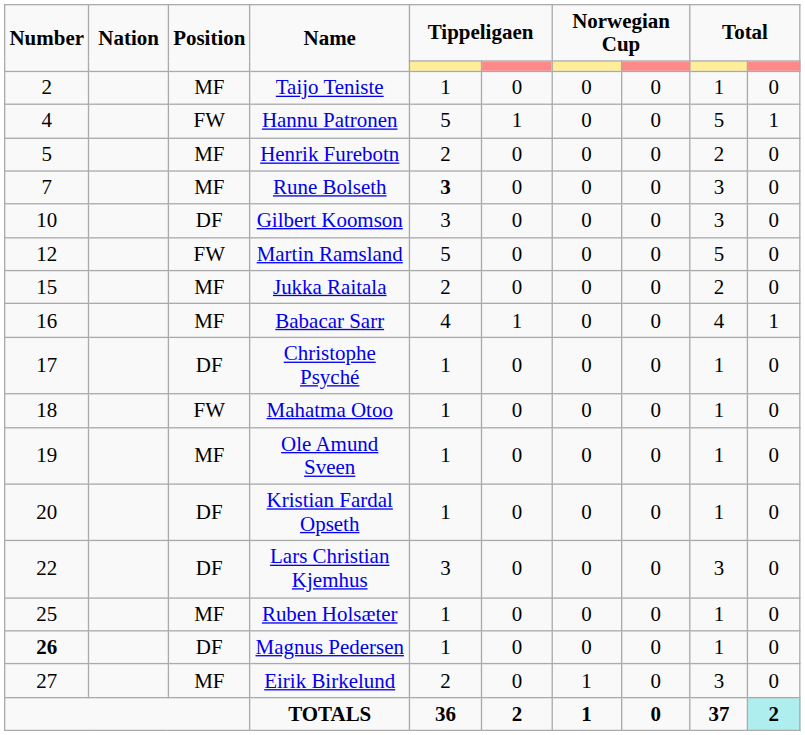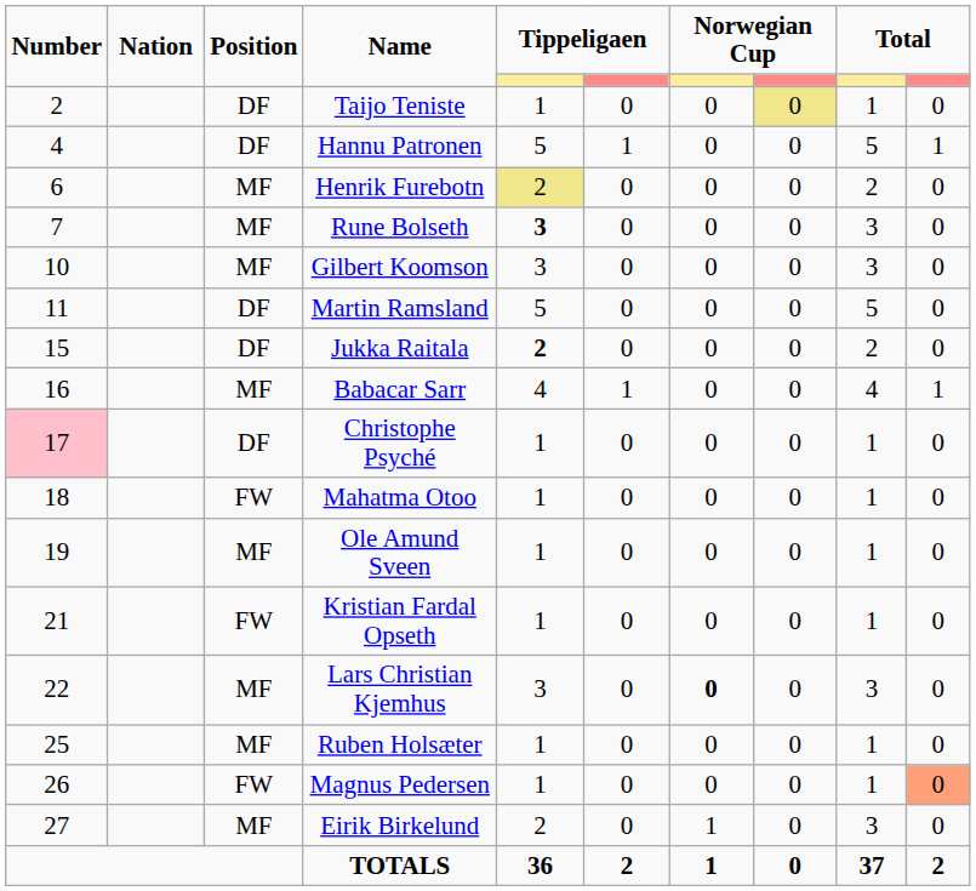 <table class="wikitable" style="font-size: 100%; text-align: center;">
 <tr>
 <td rowspan="2" width="10%" align="center"><strong>Number</strong></td>
 <td rowspan="2" width="10%" align="center"><strong>Nation</strong></td>
 <td rowspan="2" width="10%" align="center"><strong>Position</strong></td>
 <td rowspan="2" width="20%" align="center"><strong>Name</strong></td>
 <td colspan="2" align="center"><strong>Tippeligaen</strong></td>
 <td colspan="2" align="center"><strong>Norwegian Cup</strong></td>
 <td colspan="2" align="center"><strong>Total</strong></td>
 </tr>
 <tr>
 <th width=60 style="background: #FFEE99"></th>
 <th width=60 style="background: #FF8888"></th>
 <th width=60 style="background: #FFEE99"></th>
 <th width=60 style="background: #FF8888"></th>
 <th width=60 style="background: #FFEE99"></th>
 <th width=60 style="background: #FF8888"></th>
 </tr>
 <tr>
 <td>2</td>
 <td></td>
-<td>MF</td>
+<td>DF</td>
 <td><a href='#'>Taijo Teniste</a></td>
 <td>1</td>
 <td>0</td>
 <td>0</td>
-<td>0</td>
+<td style="background: khaki;">0</td>
 <td>1</td>
 <td>0</td>
 </tr>
 <tr>
 <td>4</td>
 <td></td>
-<td>FW</td>
+<td>DF</td>
 <td><a href='#'>Hannu Patronen</a></td>
 <td>5</td>
 <td>1</td>
 <td>0</td>
 <td>0</td>
 <td>5</td>
 <td>1</td>
 </tr>
 <tr>
-<td>5</td>
+<td>6</td>
 <td></td>
 <td>MF</td>
 <td><a href='#'>Henrik Furebotn</a></td>
-<td>2</td>
+<td style="background: khaki;">2</td>
 <td>0</td>
 <td>0</td>
 <td>0</td>
 <td>2</td>
 <td>0</td>
 </tr>
 <tr>
 <td>7</td>
 <td></td>
 <td>MF</td>
 <td><a href='#'>Rune Bolseth</a></td>
 <td><strong>3</strong></td>
 <td>0</td>
 <td>0</td>
 <td>0</td>
 <td>3</td>
 <td>0</td>
 </tr>
 <tr>
 <td>10</td>
 <td></td>
-<td>DF</td>
+<td>MF</td>
 <td><a href='#'>Gilbert Koomson</a></td>
 <td>3</td>
 <td>0</td>
 <td>0</td>
 <td>0</td>
 <td>3</td>
 <td>0</td>
 </tr>
 <tr>
-<td>12</td>
+<td>11</td>
 <td></td>
-<td>FW</td>
+<td>DF</td>
 <td><a href='#'>Martin Ramsland</a></td>
 <td>5</td>
 <td>0</td>
 <td>0</td>
 <td>0</td>
 <td>5</td>
 <td>0</td>
 </tr>
 <tr>
 <td>15</td>
 <td></td>
-<td>MF</td>
+<td>DF</td>
 <td><a href='#'>Jukka Raitala</a></td>
-<td>2</td>
+<td><strong>2</strong></td>
 <td>0</td>
 <td>0</td>
 <td>0</td>
 <td>2</td>
 <td>0</td>
 </tr>
 <tr>
 <td>16</td>
 <td></td>
 <td>MF</td>
 <td><a href='#'>Babacar Sarr</a></td>
 <td>4</td>
 <td>1</td>
 <td>0</td>
 <td>0</td>
 <td>4</td>
 <td>1</td>
 </tr>
 <tr>
-<td>17</td>
+<td style="background: pink;">17</td>
 <td></td>
 <td>DF</td>
 <td><a href='#'>Christophe Psyché</a></td>
 <td>1</td>
 <td>0</td>
 <td>0</td>
 <td>0</td>
 <td>1</td>
 <td>0</td>
 </tr>
 <tr>
 <td>18</td>
 <td></td>
 <td>FW</td>
 <td><a href='#'>Mahatma Otoo</a></td>
 <td>1</td>
 <td>0</td>
 <td>0</td>
 <td>0</td>
 <td>1</td>
 <td>0</td>
 </tr>
 <tr>
 <td>19</td>
 <td></td>
 <td>MF</td>
 <td><a href='#'>Ole Amund Sveen</a></td>
 <td>1</td>
 <td>0</td>
 <td>0</td>
 <td>0</td>
 <td>1</td>
 <td>0</td>
 </tr>
 <tr>
-<td>20</td>
+<td>21</td>
 <td></td>
-<td>DF</td>
+<td>FW</td>
 <td><a href='#'>Kristian Fardal Opseth</a></td>
 <td>1</td>
 <td>0</td>
 <td>0</td>
 <td>0</td>
 <td>1</td>
 <td>0</td>
 </tr>
 <tr>
 <td>22</td>
 <td></td>
-<td>DF</td>
+<td>MF</td>
 <td><a href='#'>Lars Christian Kjemhus</a></td>
 <td>3</td>
 <td>0</td>
-<td>0</td>
+<td><strong>0</strong></td>
 <td>0</td>
 <td>3</td>
 <td>0</td>
 </tr>
 <tr>
 <td>25</td>
 <td></td>
 <td>MF</td>
 <td><a href='#'>Ruben Holsæter</a></td>
 <td>1</td>
 <td>0</td>
 <td>0</td>
 <td>0</td>
 <td>1</td>
 <td>0</td>
 </tr>
 <tr>
-<td><strong>26</strong></td>
+<td>26</td>
 <td></td>
-<td>DF</td>
+<td>FW</td>
 <td><a href='#'>Magnus Pedersen</a></td>
 <td>1</td>
 <td>0</td>
 <td>0</td>
 <td>0</td>
 <td>1</td>
-<td>0</td>
+<td style="background: lightsalmon;">0</td>
 </tr>
 <tr>
 <td>27</td>
 <td></td>
 <td>MF</td>
 <td><a href='#'>Eirik Birkelund</a></td>
 <td>2</td>
 <td>0</td>
 <td>1</td>
 <td>0</td>
 <td>3</td>
 <td>0</td>
 </tr>
 <tr>
 <td colspan="3"></td>
 <td><strong>TOTALS</strong></td>
 <td><strong>36</strong></td>
 <td><strong>2</strong></td>
 <td><strong>1</strong></td>
 <td><strong>0</strong></td>
 <td><strong>37</strong></td>
-<td style="background: paleturquoise;"><strong>2</strong></td>
+<td><strong>2</strong></td>
 </tr>
 </table>
